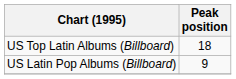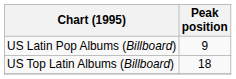 <table class="wikitable">
 <tr>
 <th align="left">Chart (1995)</th>
 <th align="left">Peak<br>position</th>
 </tr>
 <tr>
+<td style="text-align: left;">US Latin Pop Albums (<em>Billboard</em>)</td>
+<td align="center">9</td>
+</tr>
+<tr>
 <td style="text-align: left;">US Top Latin Albums (<em>Billboard</em>)</td>
 <td align="center">18</td>
 </tr>
 <tr>
-<td style="text-align: left;">US Latin Pop Albums (<em>Billboard</em>)</td>
-<td align="center">9</td>
-</tr>
-<tr>
 </tr>
 </table>
